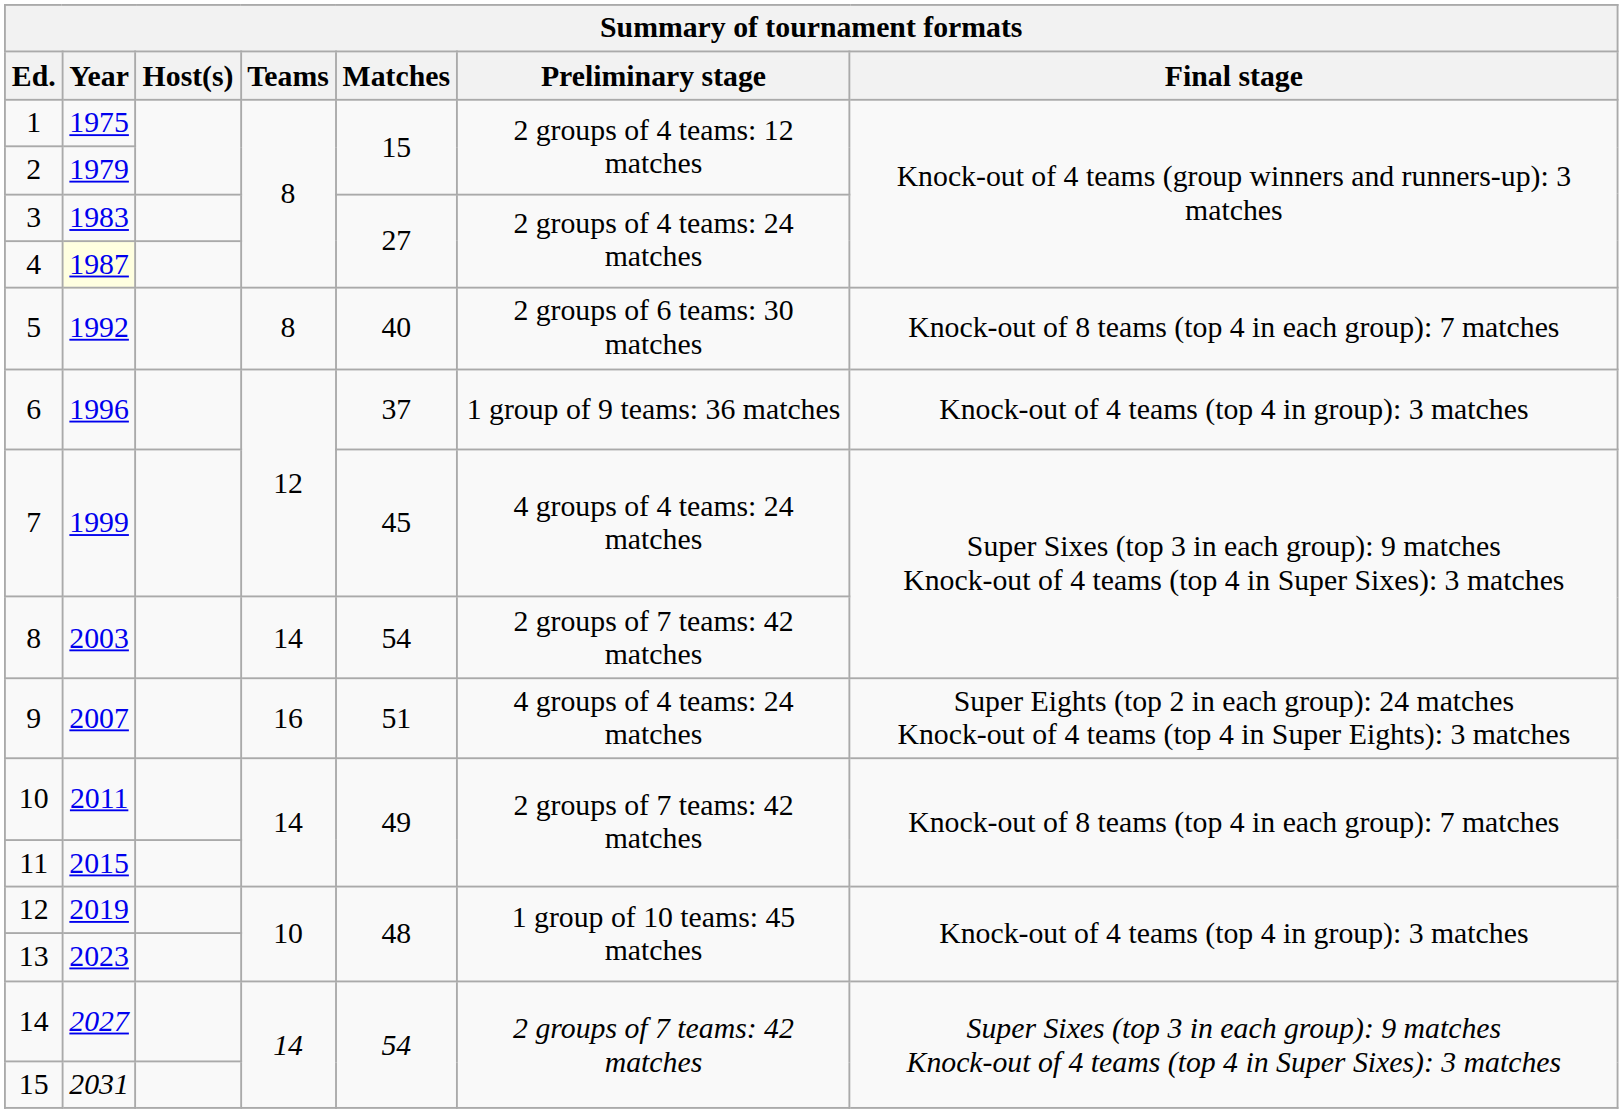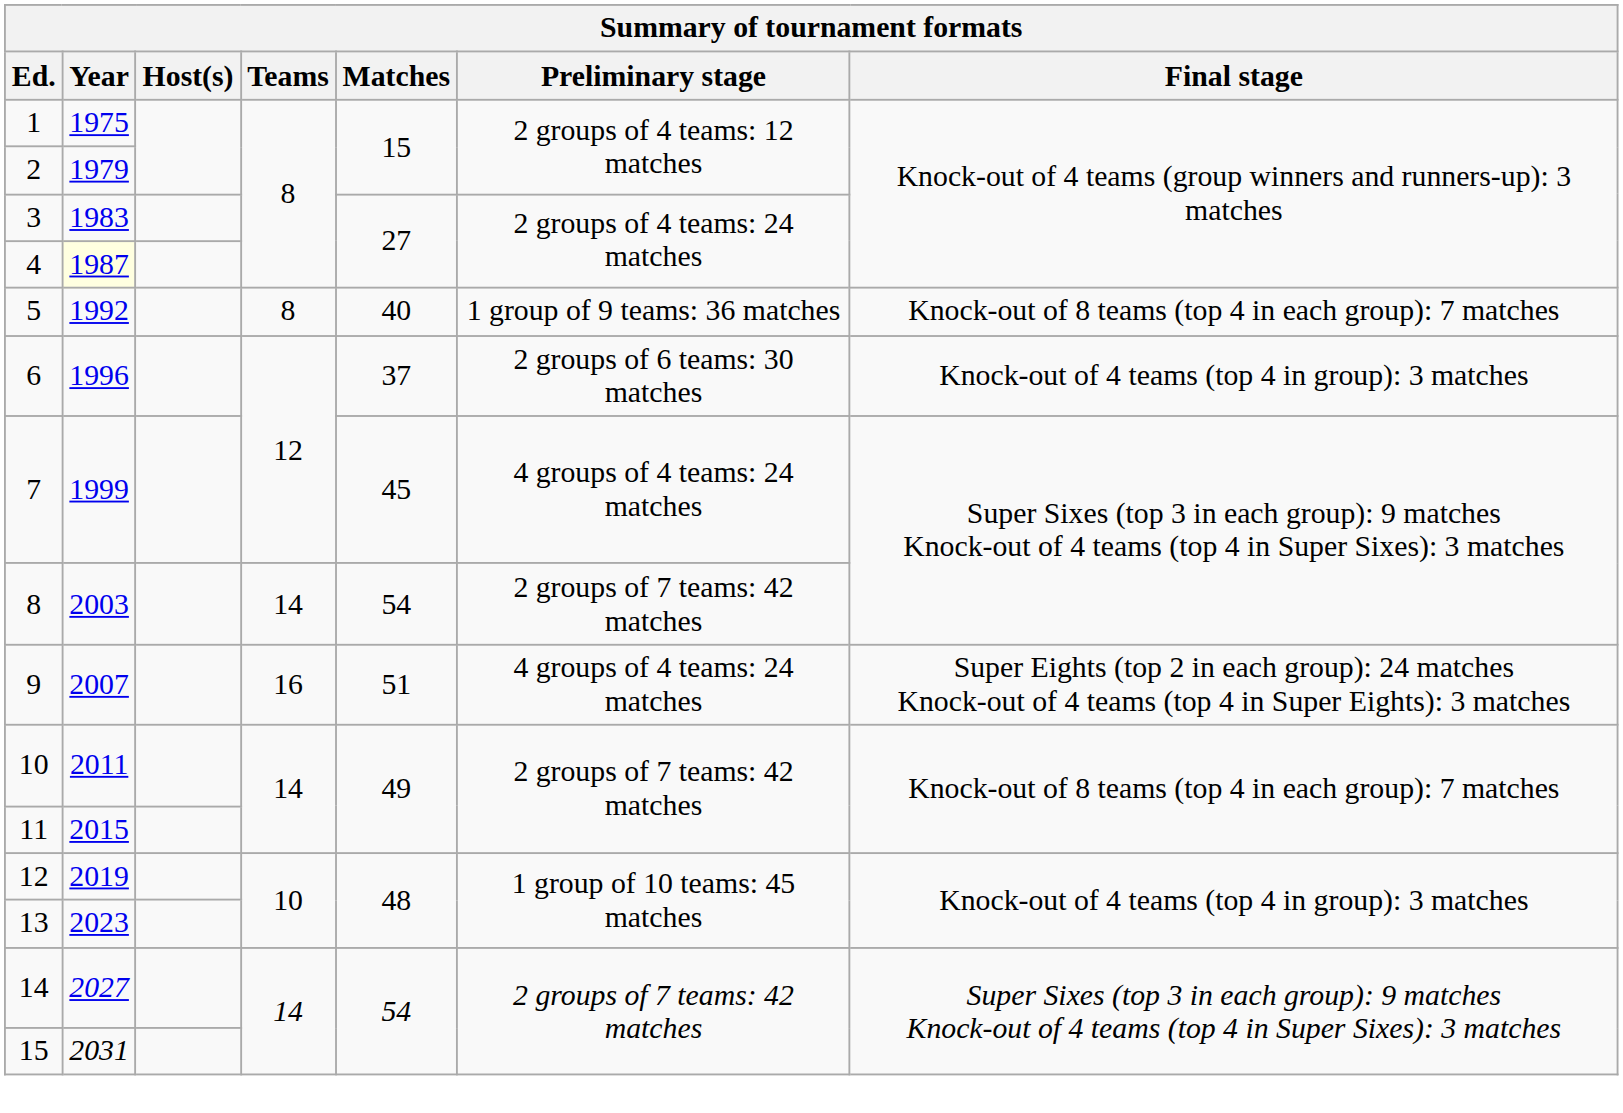 <table class="wikitable">
 <tr>
 <th colspan=7>Summary of tournament formats</th>
 </tr>
 <tr>
 <th>Ed.</th>
 <th>Year</th>
 <th>Host(s)</th>
 <th>Teams</th>
 <th>Matches</th>
 <th>Preliminary stage</th>
 <th>Final stage</th>
 </tr>
 <tr>
 <td style="text-align:center">1</td>
 <td style="text-align:center"><a href='#'>1975</a></td>
 <td rowspan="2"></td>
 <td rowspan=4 style="text-align:center">8</td>
 <td rowspan=2 style="text-align:center">15</td>
 <td rowspan=2 style="text-align:center">2 groups of 4 teams: 12 matches</td>
 <td rowspan=4 style="text-align:center">Knock-out of 4 teams (group winners and runners-up): 3 matches</td>
 </tr>
 <tr>
 <td style="text-align:center">2</td>
 <td style="text-align:center"><a href='#'>1979</a></td>
 </tr>
 <tr>
 <td style="text-align:center">3</td>
 <td style="text-align:center"><a href='#'>1983</a></td>
 <td><br></td>
 <td rowspan="2" style="text-align:center">27</td>
 <td rowspan=2 style="text-align:center">2 groups of 4 teams: 24 matches</td>
 </tr>
 <tr>
 <td style="text-align:center">4</td>
 <td style="background: lightyellow; text-align:center"><a href='#'>1987</a></td>
 <td><br></td>
 </tr>
 <tr>
 <td style="text-align:center">5</td>
 <td style="text-align:center"><a href='#'>1992</a></td>
 <td><br></td>
 <td style="text-align:center">8</td>
 <td style="text-align:center">40</td>
-<td style="text-align:center">2 groups of 6 teams: 30 matches</td>
+<td style="text-align:center">1 group of 9 teams: 36 matches</td>
 <td style="text-align:center">Knock-out of 8 teams (top 4 in each group): 7 matches</td>
 </tr>
 <tr>
 <td style="text-align:center">6</td>
 <td style="text-align:center"><a href='#'>1996</a></td>
 <td><br><br></td>
 <td rowspan=2 style="text-align:center">12</td>
 <td style="text-align:center">37</td>
-<td style="text-align:center">1 group of 9 teams: 36 matches</td>
+<td style="text-align:center">2 groups of 6 teams: 30 matches</td>
 <td style="text-align:center">Knock-out of 4 teams (top 4 in group): 3 matches</td>
 </tr>
 <tr>
 <td style="text-align:center">7</td>
 <td style="text-align:center"><a href='#'>1999</a></td>
 <td><br><br><br><br></td>
 <td style="text-align:center">45</td>
 <td style="text-align:center">4 groups of 4 teams: 24 matches</td>
 <td style="text-align:center" rowspan=2>Super Sixes (top 3 in each group): 9 matches<br>Knock-out of 4 teams (top 4 in Super Sixes): 3 matches</td>
 </tr>
 <tr>
 <td style="text-align:center">8</td>
 <td style="text-align:center"><a href='#'>2003</a></td>
 <td><br><br></td>
 <td style="text-align:center">14</td>
 <td style="text-align:center">54</td>
 <td style="text-align:center">2 groups of 7 teams: 42 matches</td>
 </tr>
 <tr>
 <td style="text-align:center">9</td>
 <td style="text-align:center"><a href='#'>2007</a></td>
 <td></td>
 <td style="text-align:center">16</td>
 <td style="text-align:center">51</td>
 <td style="text-align:center">4 groups of 4 teams: 24 matches</td>
 <td style="text-align:center">Super Eights (top 2 in each group): 24 matches<br>Knock-out of 4 teams (top 4 in Super Eights): 3 matches</td>
 </tr>
 <tr>
 <td style="text-align:center">10</td>
 <td style="text-align:center"><a href='#'>2011</a></td>
 <td><br><br></td>
 <td rowspan=2 style="text-align:center">14</td>
 <td rowspan=2 style="text-align:center">49</td>
 <td rowspan=2 style="text-align:center">2 groups of 7 teams: 42 matches</td>
 <td rowspan=2 style="text-align:center">Knock-out of 8 teams (top 4 in each group): 7 matches</td>
 </tr>
 <tr>
 <td style="text-align:center">11</td>
 <td style="text-align:center"><a href='#'>2015</a></td>
 <td><br></td>
 </tr>
 <tr>
 <td style="text-align:center">12</td>
 <td style="text-align:center"><a href='#'>2019</a></td>
 <td><br></td>
 <td rowspan=2 style="text-align:center">10</td>
 <td rowspan=2 style="text-align:center">48</td>
 <td rowspan=2 style="text-align:center">1 group of 10 teams: 45 matches</td>
 <td rowspan=2 style="text-align:center">Knock-out of 4 teams (top 4 in group): 3 matches</td>
 </tr>
 <tr>
 <td style="text-align:center">13</td>
 <td style="text-align:center"><a href='#'>2023</a></td>
 <td></td>
 </tr>
 <tr>
 <td style="text-align:center">14</td>
 <td style="text-align:center"><a href='#'><em>2027</em></a></td>
 <td><br><br></td>
 <td rowspan="2" style="text-align:center"><em>14</em></td>
 <td rowspan="2" style="text-align:center"><em>54</em></td>
 <td rowspan="2" style="text-align:center"><em>2 groups of 7 teams: 42 matches</em></td>
 <td rowspan="2" style="text-align:center"><em>Super Sixes (top 3 in each group): 9 matches<br>Knock-out of 4 teams (top 4 in Super Sixes): 3 matches</em></td>
 </tr>
 <tr>
 <td style="text-align:center">15</td>
 <td style="text-align:center"><em>2031</em></td>
 <td><br></td>
 </tr>
 </table>
